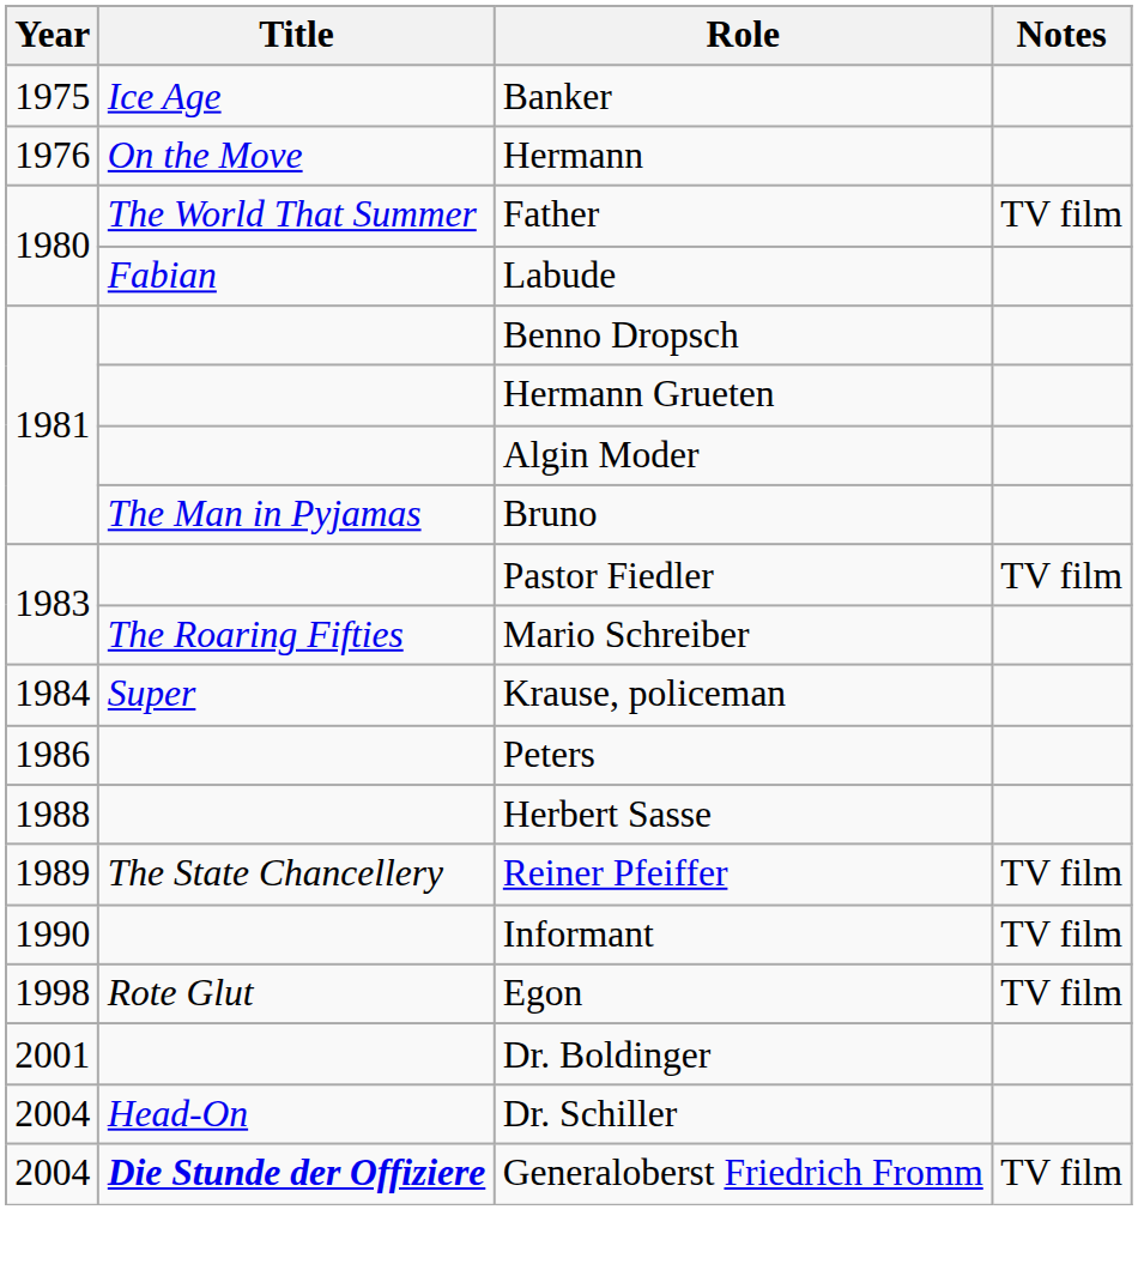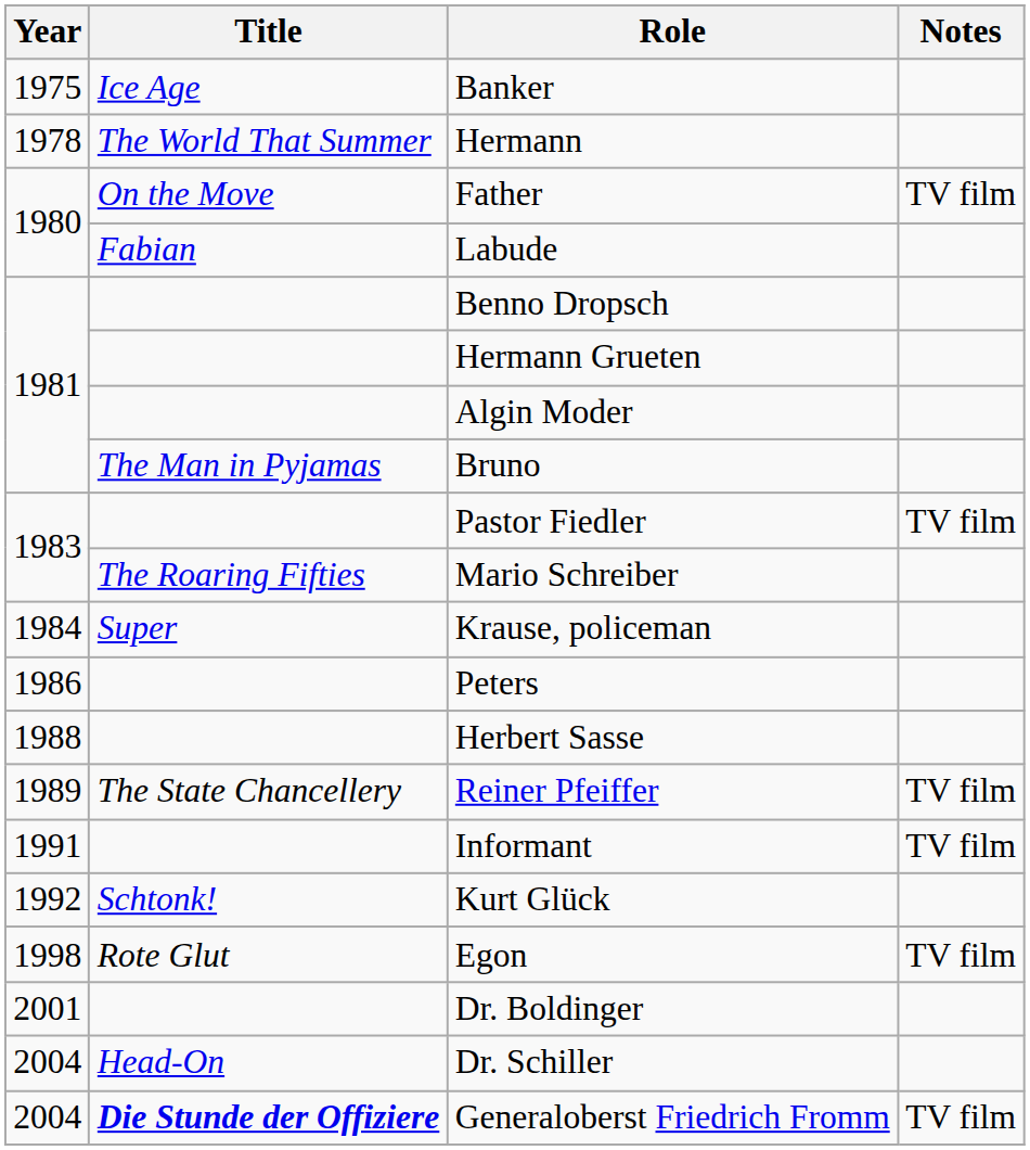 <table class="wikitable sortable">
 <tr>
 <th>Year</th>
 <th>Title</th>
 <th>Role</th>
 <th class="unsortable">Notes</th>
 </tr>
 <tr>
 <td>1975</td>
 <td><em><a href='#'>Ice Age</a></em></td>
 <td>Banker</td>
 <td></td>
 </tr>
 <tr>
-<td>1976</td>
-<td><em><a href='#'>On the Move</a></em></td>
+<td>1978</td>
+<td><em><a href='#'>The World That Summer</a></em></td>
 <td>Hermann</td>
 <td></td>
 </tr>
 <tr>
 <td rowspan=2>1980</td>
-<td><em><a href='#'>The World That Summer</a></em></td>
+<td><em><a href='#'>On the Move</a></em></td>
 <td>Father</td>
 <td>TV film</td>
 </tr>
 <tr>
 <td><em><a href='#'>Fabian</a></em></td>
 <td>Labude</td>
 <td></td>
 </tr>
 <tr>
 <td rowspan=4>1981</td>
 <td><em></em></td>
 <td>Benno Dropsch</td>
 <td></td>
 </tr>
 <tr>
 <td><em></em></td>
 <td>Hermann Grueten</td>
 <td></td>
 </tr>
 <tr>
 <td><em></em></td>
 <td>Algin Moder</td>
 <td></td>
 </tr>
 <tr>
 <td><em><a href='#'>The Man in Pyjamas</a></em></td>
 <td>Bruno</td>
 <td></td>
 </tr>
 <tr>
 <td rowspan=2>1983</td>
 <td><em></em></td>
 <td>Pastor Fiedler</td>
 <td>TV film</td>
 </tr>
 <tr>
 <td><em><a href='#'>The Roaring Fifties</a></em></td>
 <td>Mario Schreiber</td>
 <td></td>
 </tr>
 <tr>
 <td>1984</td>
 <td><em><a href='#'>Super</a></em></td>
 <td>Krause, policeman</td>
 <td></td>
 </tr>
 <tr>
 <td>1986</td>
 <td><em></em></td>
 <td>Peters</td>
 <td></td>
 </tr>
 <tr>
 <td>1988</td>
 <td><em></em></td>
 <td>Herbert Sasse</td>
 <td></td>
 </tr>
 <tr>
 <td>1989</td>
 <td><em>The State Chancellery</em></td>
 <td><a href='#'>Reiner Pfeiffer</a></td>
 <td>TV film</td>
 </tr>
 <tr>
-<td>1990</td>
+<td>1991</td>
 <td><em></em></td>
 <td>Informant</td>
 <td>TV film</td>
+</tr>
+<tr>
+<td>1992</td>
+<td><em><a href='#'>Schtonk!</a></em></td>
+<td>Kurt Glück</td>
+<td></td>
 </tr>
 <tr>
 <td>1998</td>
 <td><em>Rote Glut</em></td>
 <td>Egon</td>
 <td>TV film</td>
 </tr>
 <tr>
 <td>2001</td>
 <td><em></em></td>
 <td>Dr. Boldinger</td>
 <td></td>
 </tr>
 <tr>
 <td>2004</td>
 <td><em><a href='#'>Head-On</a></em></td>
 <td>Dr. Schiller</td>
 <td></td>
 </tr>
 <tr>
 <td>2004</td>
 <td><strong><em><a href='#'>Die Stunde der Offiziere</a></em></strong></td>
 <td>Generaloberst <a href='#'>Friedrich Fromm</a></td>
 <td>TV film</td>
 </tr>
 </table>
